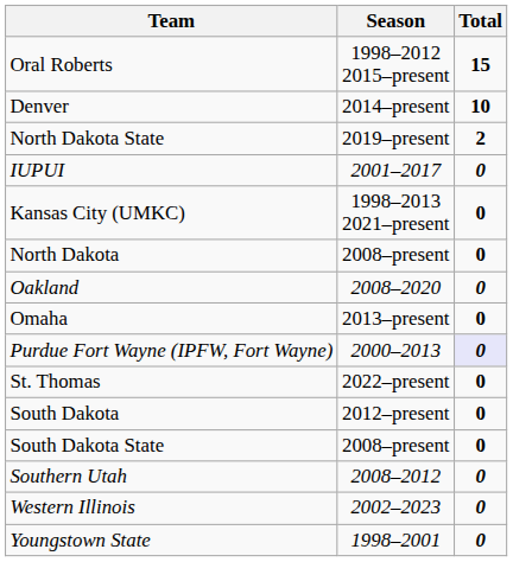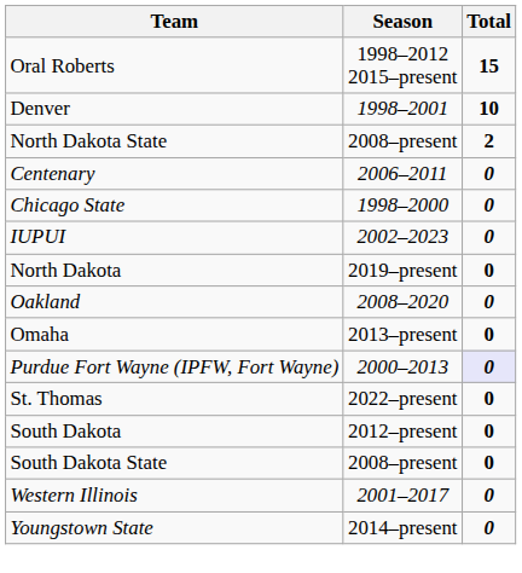 <table class="wikitable sortable">
 <tr>
 <th scope="col">Team</th>
 <th scope="col">Season</th>
 <th scope="col">Total</th>
 </tr>
 <tr>
 <td>Oral Roberts</td>
 <td align=center>1998–2012<br>2015–present</td>
 <td align=center><strong>15</strong></td>
 </tr>
 <tr>
 <td>Denver</td>
-<td align=center>2014–present</td>
+<td align=center><em>1998–2001</em></td>
 <td align=center><strong>10</strong></td>
 </tr>
 <tr>
 <td>North Dakota State</td>
-<td align=center>2019–present</td>
+<td align=center>2008–present</td>
 <td align=center><strong>2</strong></td>
 </tr>
 <tr>
-<td><em>IUPUI</em></td>
-<td align=center><em>2001–2017</em></td>
+<td><em>Centenary</em></td>
+<td align=center><em>2006–2011</em></td>
 <td align=center><strong><em>0</em></strong></td>
 </tr>
 <tr>
-<td>Kansas City (UMKC)</td>
-<td align=center>1998–2013<br>2021–present</td>
-<td align=center><strong>0</strong></td>
+<td><em>Chicago State</em></td>
+<td align=center><em>1998–2000</em></td>
+<td align=center><strong><em>0</em></strong></td>
+</tr>
+<tr>
+<td><em>IUPUI</em></td>
+<td align=center><em>2002–2023</em></td>
+<td align=center><strong><em>0</em></strong></td>
 </tr>
 <tr>
 <td>North Dakota</td>
-<td align=center>2008–present</td>
+<td align=center>2019–present</td>
 <td align=center><strong>0</strong></td>
 </tr>
 <tr>
 <td><em>Oakland</em></td>
 <td align=center><em>2008–2020</em></td>
 <td align=center><strong><em>0</em></strong></td>
 </tr>
 <tr>
 <td>Omaha</td>
 <td align=center>2013–present</td>
 <td align=center><strong>0</strong></td>
 </tr>
 <tr>
 <td><em>Purdue Fort Wayne (IPFW, Fort Wayne)</em></td>
 <td align=center><em>2000–2013</em></td>
 <td align=center style="background: lavender;"><strong><em>0</em></strong></td>
 </tr>
 <tr>
 <td>St. Thomas</td>
 <td align=center>2022–present</td>
 <td align=center><strong>0</strong></td>
 </tr>
 <tr>
 <td>South Dakota</td>
 <td align=center>2012–present</td>
 <td align=center><strong>0</strong></td>
 </tr>
 <tr>
 <td>South Dakota State</td>
 <td align=center>2008–present</td>
 <td align=center><strong>0</strong></td>
 </tr>
 <tr>
-<td><em>Southern Utah</em></td>
-<td align=center><em>2008–2012</em></td>
-<td align=center><strong><em>0</em></strong></td>
-</tr>
-<tr>
 <td><em>Western Illinois</em></td>
-<td align=center><em>2002–2023</em></td>
+<td align=center><em>2001–2017</em></td>
 <td align=center><strong><em>0</em></strong></td>
 </tr>
 <tr>
 <td><em>Youngstown State</em></td>
-<td align=center><em>1998–2001</em></td>
+<td align=center>2014–present</td>
 <td align=center><strong><em>0</em></strong></td>
 </tr>
 </table>
